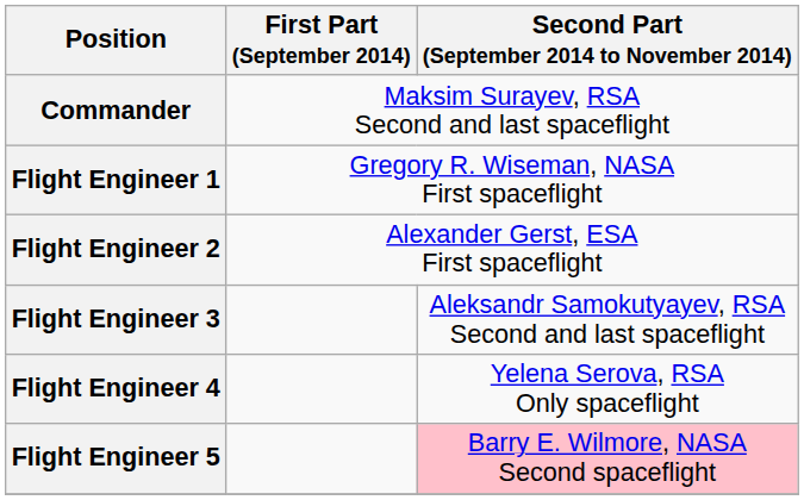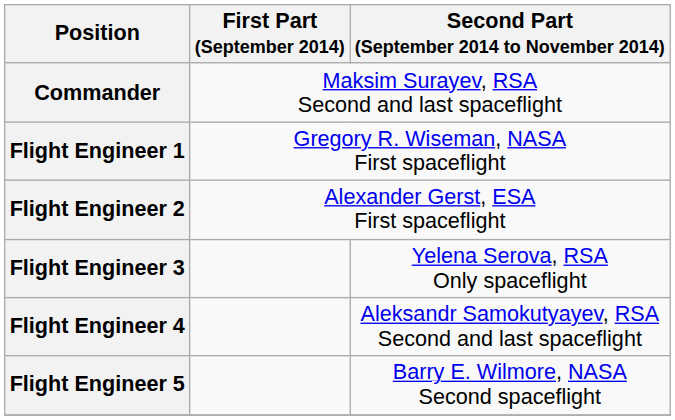 <table class="wikitable">
 <tr>
 <th>Position</th>
 <th>First Part<br><small>(September 2014)</small></th>
 <th>Second Part<br><small>(September 2014 to November 2014)</small></th>
 </tr>
 <tr>
 <th>Commander</th>
 <td colspan=2 align=center> <a href='#'>Maksim Surayev</a>, <a href='#'>RSA</a><br>Second and last spaceflight</td>
 </tr>
 <tr>
 <th>Flight Engineer 1</th>
 <td colspan=2 align=center> <a href='#'>Gregory R. Wiseman</a>, <a href='#'>NASA</a><br>First spaceflight</td>
 </tr>
 <tr>
 <th>Flight Engineer 2</th>
 <td colspan=2 align=center> <a href='#'>Alexander Gerst</a>, <a href='#'>ESA</a><br>First spaceflight</td>
 </tr>
 <tr>
 <th>Flight Engineer 3</th>
 <td></td>
-<td align=center> <a href='#'>Aleksandr Samokutyayev</a>, <a href='#'>RSA</a><br>Second and last spaceflight</td>
+<td align=center> <a href='#'>Yelena Serova</a>, <a href='#'>RSA</a><br>Only spaceflight</td>
 </tr>
 <tr>
 <th>Flight Engineer 4</th>
 <td></td>
-<td align=center> <a href='#'>Yelena Serova</a>, <a href='#'>RSA</a><br>Only spaceflight</td>
+<td align=center> <a href='#'>Aleksandr Samokutyayev</a>, <a href='#'>RSA</a><br>Second and last spaceflight</td>
 </tr>
 <tr>
 <th>Flight Engineer 5</th>
 <td></td>
-<td align=center style="background: pink;"> <a href='#'>Barry E. Wilmore</a>, <a href='#'>NASA</a><br>Second spaceflight</td>
+<td align=center> <a href='#'>Barry E. Wilmore</a>, <a href='#'>NASA</a><br>Second spaceflight</td>
 </tr>
 <tr>
 </tr>
 </table>
